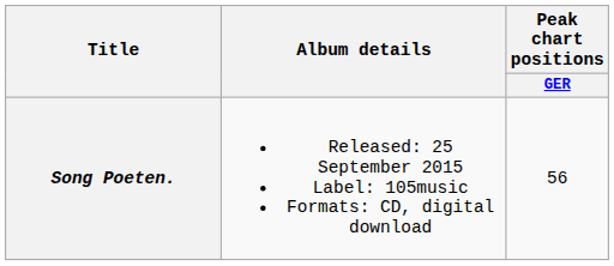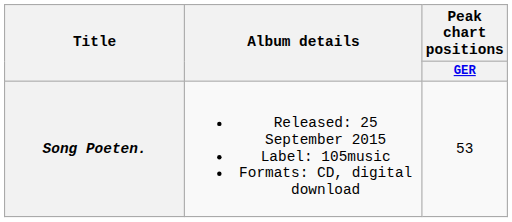 <table class="wikitable plainrowheaders" style="text-align:center;" border="1">
 <tr>
 <th scope="col" rowspan="2" style="width:12em;">Title</th>
 <th scope="col" rowspan="2" style="width:16em;">Album details</th>
 <th scope="col" colspan="1">Peak chart positions</th>
 </tr>
 <tr>
 <th style="width:3em;font-size:85%"><a href='#'>GER</a><br></th>
 </tr>
 <tr>
 <th scope="row"><em>Song Poeten.</em></th>
 <td><br><ul><li>Released: 25 September 2015</li><li>Label: 105music</li><li>Formats: CD, digital download</li></ul></td>
-<td align="center">56</td>
+<td align="center">53</td>
 </tr>
 </table>
